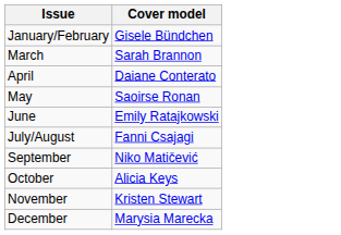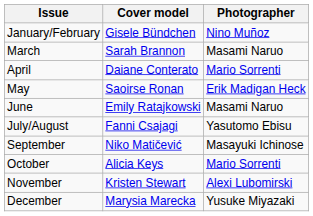 <table class="sortable wikitable">
 <tr>
 <th>Issue</th>
 <th>Cover model</th>
+<th>Photographer</th>
 </tr>
 <tr>
 <td>January/February</td>
 <td><a href='#'>Gisele Bündchen</a></td>
+<td><a href='#'>Nino Muñoz</a></td>
 </tr>
 <tr>
 <td>March</td>
 <td><a href='#'>Sarah Brannon</a></td>
+<td>Masami Naruo</td>
 </tr>
 <tr>
 <td>April</td>
 <td><a href='#'>Daiane Conterato</a></td>
+<td><a href='#'>Mario Sorrenti</a></td>
 </tr>
 <tr>
 <td>May</td>
 <td><a href='#'>Saoirse Ronan</a></td>
+<td><a href='#'>Erik Madigan Heck</a></td>
 </tr>
 <tr>
 <td>June</td>
 <td><a href='#'>Emily Ratajkowski</a></td>
+<td>Masami Naruo</td>
 </tr>
 <tr>
 <td>July/August</td>
 <td><a href='#'>Fanni Csajagi</a></td>
+<td>Yasutomo Ebisu</td>
 </tr>
 <tr>
 <td>September</td>
 <td><a href='#'>Niko Matičević</a></td>
+<td>Masayuki Ichinose</td>
 </tr>
 <tr>
 <td>October</td>
 <td><a href='#'>Alicia Keys</a></td>
+<td><a href='#'>Mario Sorrenti</a></td>
 </tr>
 <tr>
 <td>November</td>
 <td><a href='#'>Kristen Stewart</a></td>
+<td><a href='#'>Alexi Lubomirski</a></td>
 </tr>
 <tr>
 <td>December</td>
 <td><a href='#'>Marysia Marecka</a></td>
+<td>Yusuke Miyazaki</td>
 </tr>
 </table>
